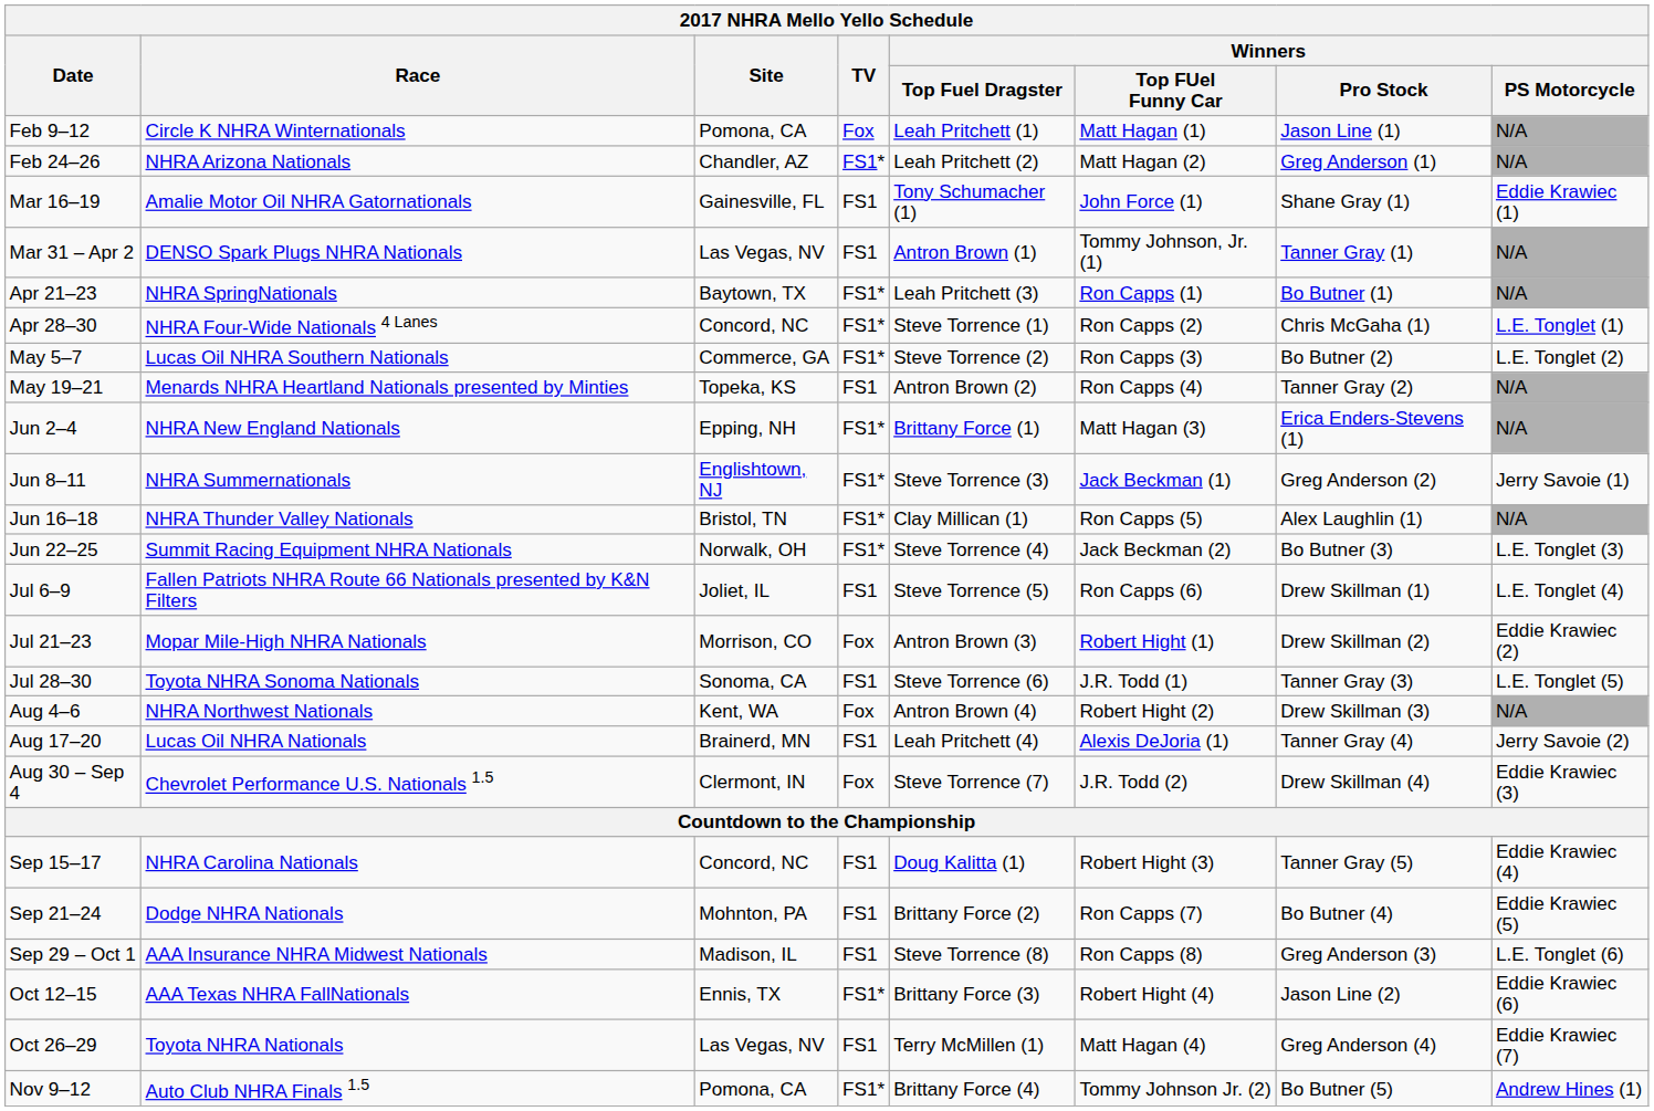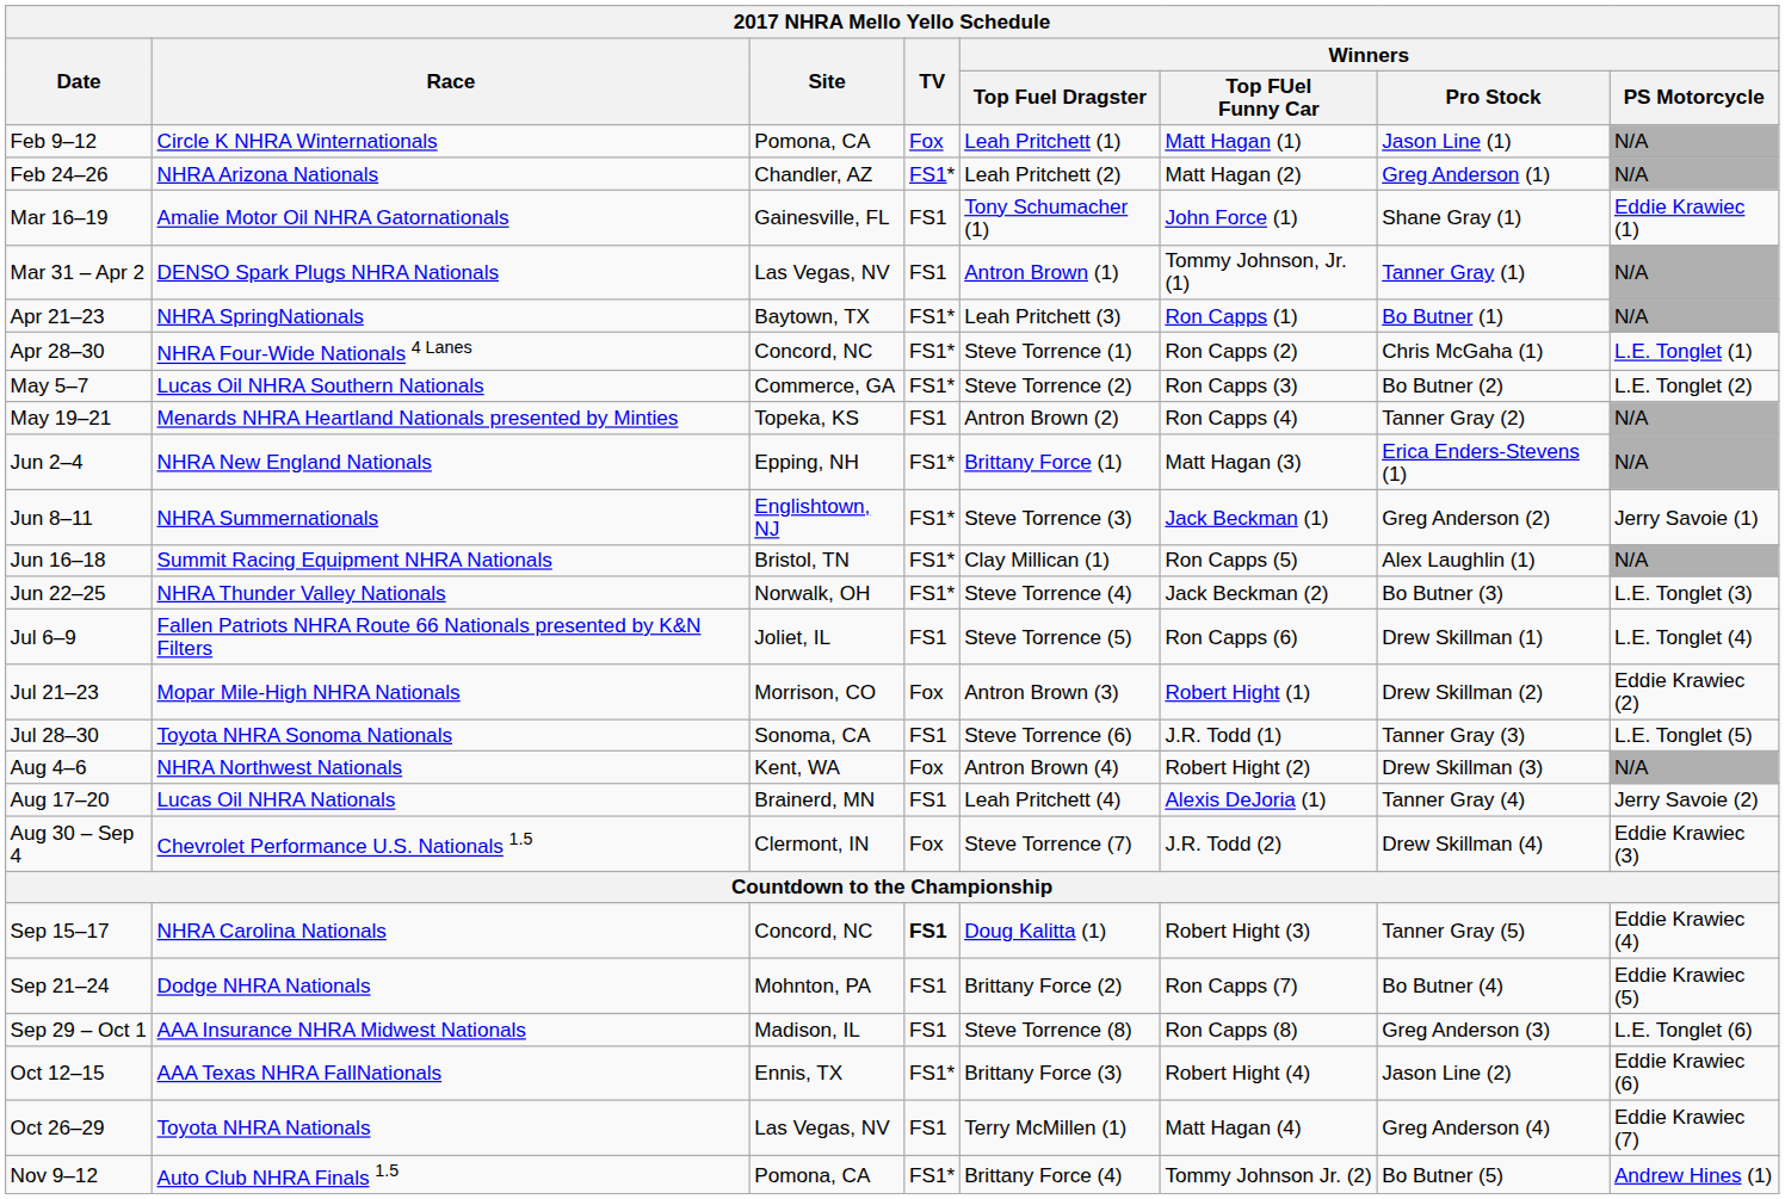 <table class="wikitable" style="font-size:90%;">
 <tr>
 <th colspan="8">2017 NHRA Mello Yello Schedule</th>
 </tr>
 <tr>
 <th rowspan="2">Date</th>
 <th rowspan="2">Race</th>
 <th rowspan="2">Site</th>
 <th rowspan="2">TV</th>
 <th colspan="4">Winners</th>
 </tr>
 <tr>
 <th>Top Fuel Dragster</th>
 <th>Top FUel<br>Funny Car</th>
 <th>Pro Stock</th>
 <th>PS Motorcycle</th>
 </tr>
 <tr>
 <td>Feb 9–12</td>
 <td><a href='#'>Circle K NHRA Winternationals</a></td>
 <td NHRA Winternationals>Pomona, CA</td>
 <td><a href='#'>Fox</a></td>
 <td><a href='#'>Leah Pritchett</a> (1)</td>
 <td><a href='#'>Matt Hagan</a> (1)</td>
 <td><a href='#'>Jason Line</a> (1)</td>
 <td style="background:#b0b0b0;">N/A</td>
 </tr>
 <tr>
 <td>Feb 24–26</td>
 <td><a href='#'>NHRA Arizona Nationals</a></td>
 <td>Chandler, AZ</td>
 <td><a href='#'>FS1</a>*</td>
 <td>Leah Pritchett (2)</td>
 <td>Matt Hagan (2)</td>
 <td><a href='#'>Greg Anderson</a> (1)</td>
 <td style="background:#b0b0b0;">N/A</td>
 </tr>
 <tr>
 <td>Mar 16–19</td>
 <td><a href='#'>Amalie Motor Oil NHRA Gatornationals</a></td>
 <td>Gainesville, FL</td>
 <td>FS1</td>
 <td><a href='#'>Tony Schumacher</a> (1)</td>
 <td><a href='#'>John Force</a> (1)</td>
 <td>Shane Gray (1)</td>
 <td><a href='#'>Eddie Krawiec</a> (1)</td>
 </tr>
 <tr>
 <td>Mar 31 – Apr 2</td>
 <td><a href='#'>DENSO Spark Plugs NHRA Nationals</a></td>
 <td>Las Vegas, NV</td>
 <td>FS1</td>
 <td><a href='#'>Antron Brown</a> (1)</td>
 <td>Tommy Johnson, Jr. (1)</td>
 <td><a href='#'>Tanner Gray</a> (1)</td>
 <td style="background:#b0b0b0;">N/A</td>
 </tr>
 <tr>
 <td>Apr 21–23</td>
 <td><a href='#'>NHRA SpringNationals</a></td>
 <td>Baytown, TX</td>
 <td>FS1*</td>
 <td>Leah Pritchett (3)</td>
 <td><a href='#'>Ron Capps</a> (1)</td>
 <td><a href='#'>Bo Butner</a> (1)</td>
 <td style="background:#b0b0b0;">N/A</td>
 </tr>
 <tr>
 <td>Apr 28–30</td>
 <td><a href='#'>NHRA Four-Wide Nationals</a> <sup>4 Lanes</sup></td>
 <td>Concord, NC</td>
 <td>FS1*</td>
 <td>Steve Torrence (1)</td>
 <td>Ron Capps (2)</td>
 <td>Chris McGaha (1)</td>
 <td><a href='#'>L.E. Tonglet</a> (1)</td>
 </tr>
 <tr>
 <td>May 5–7</td>
 <td><a href='#'>Lucas Oil NHRA Southern Nationals</a></td>
 <td>Commerce, GA</td>
 <td>FS1*</td>
 <td>Steve Torrence (2)</td>
 <td>Ron Capps (3)</td>
 <td>Bo Butner (2)</td>
 <td>L.E. Tonglet (2)</td>
 </tr>
 <tr>
 <td>May 19–21</td>
 <td><a href='#'>Menards NHRA Heartland Nationals presented by Minties</a></td>
 <td>Topeka, KS</td>
 <td>FS1</td>
 <td>Antron Brown (2)</td>
 <td>Ron Capps (4)</td>
 <td>Tanner Gray (2)</td>
 <td style="background:#b0b0b0;">N/A</td>
 </tr>
 <tr>
 <td>Jun 2–4</td>
 <td><a href='#'>NHRA New England Nationals</a></td>
 <td>Epping, NH</td>
 <td>FS1*</td>
 <td><a href='#'>Brittany Force</a> (1)</td>
 <td>Matt Hagan (3)</td>
 <td><a href='#'>Erica Enders-Stevens</a> (1)</td>
 <td style="background:#b0b0b0;">N/A</td>
 </tr>
 <tr>
 <td>Jun 8–11</td>
 <td><a href='#'>NHRA Summernationals</a></td>
 <td><a href='#'>Englishtown, NJ</a></td>
 <td>FS1*</td>
 <td>Steve Torrence (3)</td>
 <td><a href='#'>Jack Beckman</a> (1)</td>
 <td>Greg Anderson (2)</td>
 <td>Jerry Savoie (1)</td>
 </tr>
 <tr>
 <td>Jun 16–18</td>
-<td><a href='#'>NHRA Thunder Valley Nationals</a></td>
+<td><a href='#'>Summit Racing Equipment NHRA Nationals</a></td>
 <td>Bristol, TN</td>
 <td>FS1*</td>
 <td>Clay Millican (1)</td>
 <td>Ron Capps (5)</td>
 <td>Alex Laughlin (1)</td>
 <td style="background:#b0b0b0;">N/A</td>
 </tr>
 <tr>
 <td>Jun 22–25</td>
-<td><a href='#'>Summit Racing Equipment NHRA Nationals</a></td>
+<td><a href='#'>NHRA Thunder Valley Nationals</a></td>
 <td>Norwalk, OH</td>
 <td>FS1*</td>
 <td>Steve Torrence (4)</td>
 <td>Jack Beckman (2)</td>
 <td>Bo Butner (3)</td>
 <td>L.E. Tonglet (3)</td>
 </tr>
 <tr>
 <td>Jul 6–9</td>
 <td><a href='#'>Fallen Patriots NHRA Route 66 Nationals presented by K&N Filters</a></td>
 <td>Joliet, IL</td>
 <td>FS1</td>
 <td>Steve Torrence (5)</td>
 <td>Ron Capps (6)</td>
 <td>Drew Skillman (1)</td>
 <td>L.E. Tonglet (4)</td>
 </tr>
 <tr>
 <td>Jul 21–23</td>
 <td><a href='#'>Mopar Mile-High NHRA Nationals</a></td>
 <td>Morrison, CO</td>
 <td>Fox</td>
 <td>Antron Brown (3)</td>
 <td><a href='#'>Robert Hight</a> (1)</td>
 <td>Drew Skillman (2)</td>
 <td>Eddie Krawiec (2)</td>
 </tr>
 <tr>
 <td>Jul 28–30</td>
 <td><a href='#'>Toyota NHRA Sonoma Nationals</a></td>
 <td>Sonoma, CA</td>
 <td>FS1</td>
 <td>Steve Torrence (6)</td>
 <td>J.R. Todd (1)</td>
 <td>Tanner Gray (3)</td>
 <td>L.E. Tonglet (5)</td>
 </tr>
 <tr>
 <td>Aug 4–6</td>
 <td><a href='#'>NHRA Northwest Nationals</a></td>
 <td>Kent, WA</td>
 <td>Fox</td>
 <td>Antron Brown (4)</td>
 <td>Robert Hight (2)</td>
 <td>Drew Skillman (3)</td>
 <td style="background:#b0b0b0;">N/A</td>
 </tr>
 <tr>
 <td>Aug 17–20</td>
 <td><a href='#'>Lucas Oil NHRA Nationals</a></td>
 <td>Brainerd, MN</td>
 <td>FS1</td>
 <td>Leah Pritchett (4)</td>
 <td><a href='#'>Alexis DeJoria</a> (1)</td>
 <td>Tanner Gray (4)</td>
 <td>Jerry Savoie (2)</td>
 </tr>
 <tr>
 <td>Aug 30 – Sep 4</td>
 <td><a href='#'>Chevrolet Performance U.S. Nationals</a> <sup>1.5</sup></td>
 <td>Clermont, IN</td>
 <td>Fox</td>
 <td>Steve Torrence (7)</td>
 <td>J.R. Todd (2)</td>
 <td>Drew Skillman (4)</td>
 <td>Eddie Krawiec (3)</td>
 </tr>
 <tr>
 <th colspan="8">Countdown to the Championship</th>
 </tr>
 <tr>
 <td>Sep 15–17</td>
 <td><a href='#'>NHRA Carolina Nationals</a></td>
 <td>Concord, NC</td>
-<td>FS1</td>
+<td><strong>FS1</strong></td>
 <td><a href='#'>Doug Kalitta</a> (1)</td>
 <td>Robert Hight (3)</td>
 <td>Tanner Gray (5)</td>
 <td>Eddie Krawiec (4)</td>
 </tr>
 <tr>
 <td>Sep 21–24</td>
 <td><a href='#'>Dodge NHRA Nationals</a></td>
 <td>Mohnton, PA</td>
 <td>FS1</td>
 <td>Brittany Force (2)</td>
 <td>Ron Capps (7)</td>
 <td>Bo Butner (4)</td>
 <td>Eddie Krawiec (5)</td>
 </tr>
 <tr>
 <td>Sep 29 – Oct 1</td>
 <td><a href='#'>AAA Insurance NHRA Midwest Nationals</a></td>
 <td>Madison, IL</td>
 <td>FS1</td>
 <td>Steve Torrence (8)</td>
 <td>Ron Capps (8)</td>
 <td>Greg Anderson (3)</td>
 <td>L.E. Tonglet (6)</td>
 </tr>
 <tr>
 <td>Oct 12–15</td>
 <td><a href='#'>AAA Texas NHRA FallNationals</a></td>
 <td>Ennis, TX</td>
 <td>FS1*</td>
 <td>Brittany Force (3)</td>
 <td>Robert Hight (4)</td>
 <td>Jason Line (2)</td>
 <td>Eddie Krawiec (6)</td>
 </tr>
 <tr>
 <td>Oct 26–29</td>
 <td><a href='#'>Toyota NHRA Nationals</a></td>
 <td>Las Vegas, NV</td>
 <td>FS1</td>
 <td>Terry McMillen (1)</td>
 <td>Matt Hagan (4)</td>
 <td>Greg Anderson (4)</td>
 <td>Eddie Krawiec (7)</td>
 </tr>
 <tr>
 <td>Nov 9–12</td>
 <td><a href='#'>Auto Club NHRA Finals</a> <sup>1.5</sup></td>
 <td>Pomona, CA</td>
 <td>FS1*</td>
 <td>Brittany Force (4)</td>
 <td>Tommy Johnson Jr. (2)</td>
 <td>Bo Butner (5)</td>
 <td><a href='#'>Andrew Hines</a> (1)</td>
 </tr>
 </table>
